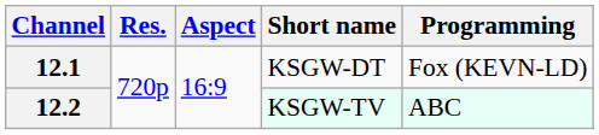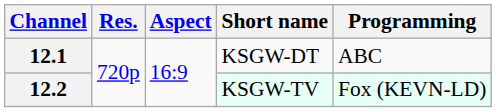 <table class="wikitable">
 <tr>
 <th><a href='#'>Channel</a></th>
 <th><a href='#'>Res.</a></th>
 <th><a href='#'>Aspect</a></th>
 <th>Short name</th>
 <th>Programming</th>
 </tr>
 <tr>
 <th scope = "row">12.1</th>
 <td rowspan="2"><a href='#'>720p</a></td>
 <td rowspan="2"><a href='#'>16:9</a></td>
 <td>KSGW-DT</td>
-<td>Fox (KEVN-LD)</td>
+<td>ABC</td>
 </tr>
 <tr style="background-color: #E6FFF7;">
 <th scope = "row">12.2</th>
 <td>KSGW-TV</td>
-<td>ABC</td>
+<td>Fox (KEVN-LD)</td>
 </tr>
 </table>
